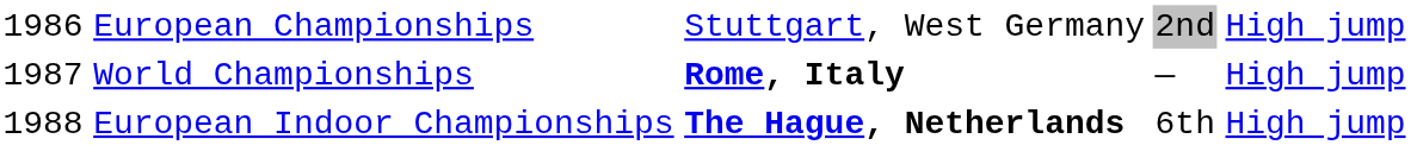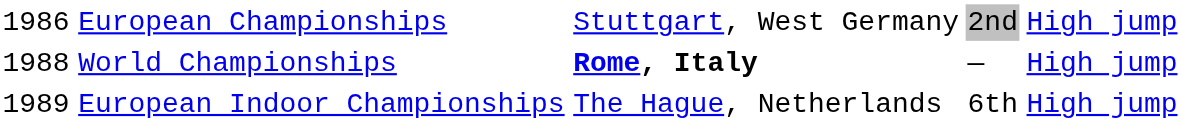 <table>
 <tr>
 <td>1986</td>
 <td><a href='#'>European Championships</a></td>
 <td><a href='#'>Stuttgart</a>, West Germany</td>
 <td bgcolor=silver>2nd</td>
 <td><a href='#'>High jump</a></td>
 </tr>
 <tr>
-<td>1987</td>
+<td>1988</td>
 <td><a href='#'>World Championships</a></td>
 <td><strong><a href='#'>Rome</a>, Italy</strong></td>
 <td>—</td>
 <td><a href='#'>High jump</a></td>
 <td></td>
 </tr>
 <tr>
-<td>1988</td>
+<td>1989</td>
 <td><a href='#'>European Indoor Championships</a></td>
-<td><strong><a href='#'>The Hague</a>, Netherlands</strong></td>
+<td><a href='#'>The Hague</a>, Netherlands</td>
 <td>6th</td>
 <td><a href='#'>High jump</a></td>
 </tr>
 </table>
